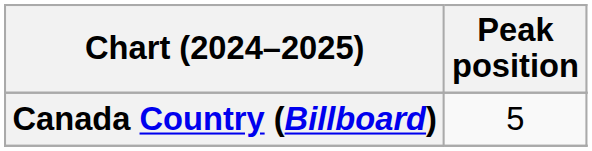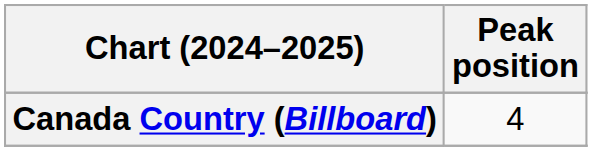 <table class="wikitable sortable plainrowheaders" style="text-align:center">
 <tr>
 <th scope="col">Chart (2024–2025)</th>
 <th scope="col">Peak<br>position</th>
 </tr>
 <tr>
 </tr>
 <tr>
 </tr>
 <tr>
 <th scope="row">Canada <a href='#'>Country</a> (<em><a href='#'>Billboard</a></em>)</th>
-<td>5</td>
+<td>4</td>
 </tr>
 <tr>
 </tr>
 <tr>
 </tr>
 <tr>
 </tr>
 </table>
